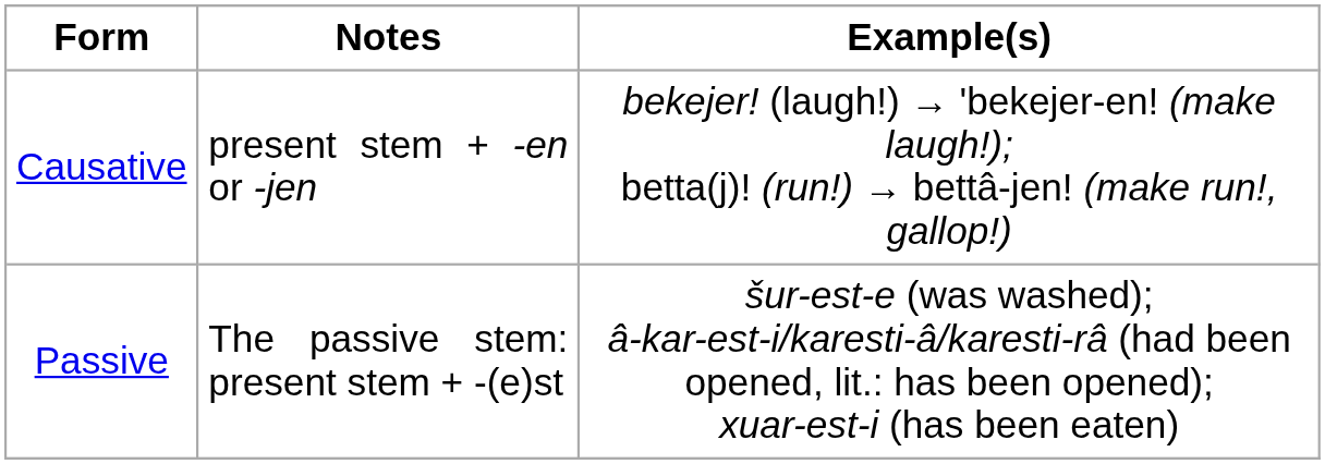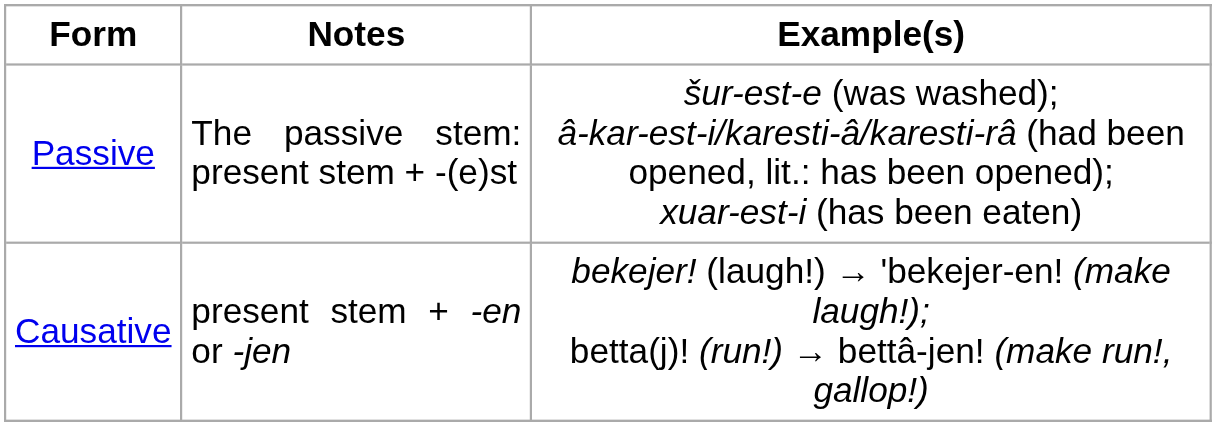 <table border="1" cellpadding="4" cellspacing="0" style="border:1px solid #aaa; border-collapse:collapse; text-align: center;">
 <tr bgcolor="#ADD8E6">
 </tr>
 <tr>
 <th width="60">Form</th>
 <th width="150">Notes</th>
 <th width="300">Example(s)</th>
 </tr>
 <tr>
+<td><a href='#'>Passive</a></td>
+<td style="text-align: justify;">The passive stem: present stem + -(e)st</td>
+<td><em>šur-est-e</em> (was washed);<br> <em>â-kar-est-i/karesti-â/karesti-râ</em> (had been opened, lit.: has been opened);<br> <em>xuar-est-i</em> (has been eaten)</td>
+</tr>
+<tr>
 <td><a href='#'>Causative</a></td>
 <td style="text-align: justify;">present stem + <em>-en</em> or <em>-jen</em></td>
 <td><em>bekejer!</em> (laugh!) → 'bekejer-en!<em> (make laugh!);<br> </em>betta(j)!<em> (run!) → </em>bettâ-jen!<em> (make run!, gallop!)</td>
 </tr>
 <tr>
-<td><a href='#'>Passive</a></td>
-<td style="text-align: justify;">The passive stem: present stem + -(e)st</td>
-<td><em>šur-est-e</em> (was washed);<br> <em>â-kar-est-i/karesti-â/karesti-râ</em> (had been opened, lit.: has been opened);<br> <em>xuar-est-i</em> (has been eaten)</td>
-</tr>
-<tr>
 </tr>
 </table>
